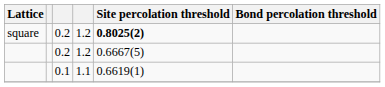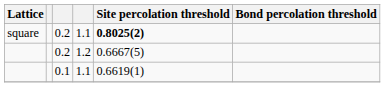 <table class="wikitable">
 <tr>
 <th>Lattice</th>
 <th></th>
 <th></th>
 <th></th>
 <th>Site percolation threshold</th>
 <th>Bond percolation threshold</th>
 </tr>
 <tr>
 <td>square</td>
 <td></td>
 <td>0.2</td>
-<td>1.2</td>
+<td>1.1</td>
 <td><strong>0.8025(2)</strong></td>
 <td></td>
 </tr>
 <tr>
 <td></td>
 <td></td>
 <td>0.2</td>
 <td>1.2</td>
 <td>0.6667(5)</td>
 <td></td>
 </tr>
 <tr>
 <td></td>
 <td></td>
 <td>0.1</td>
 <td>1.1</td>
 <td>0.6619(1)</td>
 <td></td>
 </tr>
 <tr>
 </tr>
 </table>
